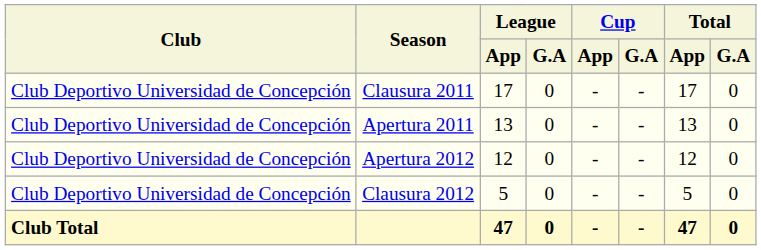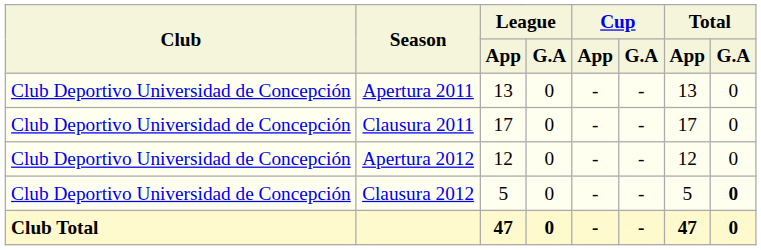 <table border=1 align=center cellpadding=4 cellspacing=2 style="background: ivory; font-size: 95%; border: 1px #aaaaaa solid; border-collapse: collapse; clear:center">
 <tr style="background:beige">
 <th rowspan="2">Club</th>
 <th rowspan="2">Season</th>
 <th colspan="2">League</th>
 <th colspan="2"><a href='#'>Cup</a></th>
 <th colspan="2">Total</th>
 </tr>
 <tr style="background:beige">
 <th>App</th>
 <th>G.A</th>
 <th>App</th>
 <th>G.A</th>
 <th>App</th>
 <th>G.A</th>
 </tr>
 <tr>
 <td align="center"><a href='#'>Club Deportivo Universidad de Concepción</a></td>
+<td align="center"><a href='#'>Apertura 2011</a></td>
+<td align="center">13</td>
+<td align="center">0</td>
+<td align="center">-</td>
+<td align="center">-</td>
+<td align="center">13</td>
+<td align="center">0</td>
+</tr>
+<tr>
+<td align="center"><a href='#'>Club Deportivo Universidad de Concepción</a></td>
 <td align="center"><a href='#'>Clausura 2011</a></td>
 <td align="center">17</td>
 <td align="center">0</td>
 <td align="center">-</td>
 <td align="center">-</td>
 <td align="center">17</td>
-<td align="center">0</td>
-</tr>
-<tr>
-<td align="center"><a href='#'>Club Deportivo Universidad de Concepción</a></td>
-<td align="center"><a href='#'>Apertura 2011</a></td>
-<td align="center">13</td>
-<td align="center">0</td>
-<td align="center">-</td>
-<td align="center">-</td>
-<td align="center">13</td>
 <td align="center">0</td>
 </tr>
 <tr>
 <td align="center"><a href='#'>Club Deportivo Universidad de Concepción</a></td>
 <td align="center"><a href='#'>Apertura 2012</a></td>
 <td align="center">12</td>
 <td align="center">0</td>
 <td align="center">-</td>
 <td align="center">-</td>
 <td align="center">12</td>
 <td align="center">0</td>
 </tr>
 <tr>
 <td align="center"><a href='#'>Club Deportivo Universidad de Concepción</a></td>
 <td align="center"><a href='#'>Clausura 2012</a></td>
 <td align="center">5</td>
 <td align="center">0</td>
 <td align="center">-</td>
 <td align="center">-</td>
 <td align="center">5</td>
-<td align="center">0</td>
+<td align="center"><strong>0</strong></td>
 </tr>
 <tr style="background:lemonchiffon">
 <th colspan="1" align="left">Club Total</th>
 <th></th>
 <th>47</th>
 <th>0</th>
 <th>-</th>
 <th>-</th>
 <th>47</th>
 <th>0</th>
 </tr>
 </table>
